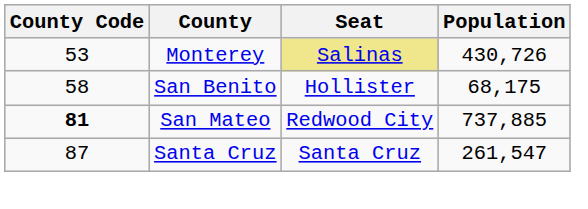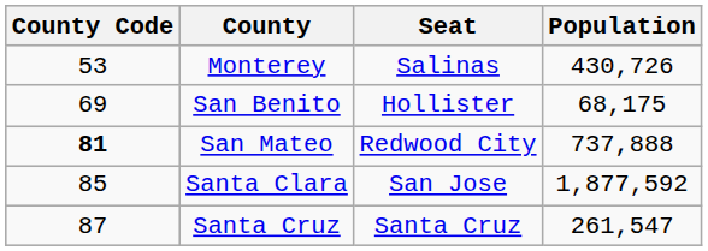 <table class="wikitable sortable" style="text-align:center;">
 <tr>
 <th> County Code</th>
 <th>County</th>
 <th>Seat</th>
 <th>Population</th>
 </tr>
 <tr>
 <td>53</td>
 <td><a href='#'>Monterey</a></td>
-<td style="background: khaki;"><a href='#'>Salinas</a></td>
+<td><a href='#'>Salinas</a></td>
 <td>430,726</td>
 </tr>
 <tr>
-<td>58</td>
+<td>69</td>
 <td><a href='#'>San Benito</a></td>
 <td><a href='#'>Hollister</a></td>
 <td>68,175</td>
 </tr>
 <tr>
 <td><strong>81</strong></td>
 <td><a href='#'>San Mateo</a></td>
 <td><a href='#'>Redwood City</a></td>
-<td>737,885</td>
+<td>737,888</td>
+</tr>
+<tr>
+<td>85</td>
+<td><a href='#'>Santa Clara</a></td>
+<td><a href='#'>San Jose</a></td>
+<td>1,877,592</td>
 </tr>
 <tr>
 <td>87</td>
 <td><a href='#'>Santa Cruz</a></td>
 <td><a href='#'>Santa Cruz</a></td>
 <td>261,547</td>
 </tr>
 </table>
